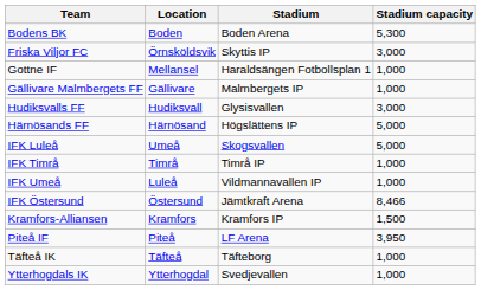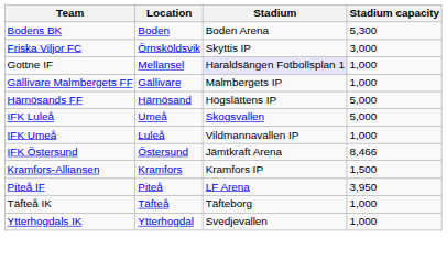 <table class="wikitable sortable" border="1">
 <tr>
 <th>Team</th>
 <th>Location</th>
 <th>Stadium</th>
 <th>Stadium capacity</th>
 </tr>
 <tr>
 <td><a href='#'>Bodens BK</a></td>
 <td><a href='#'>Boden</a></td>
 <td>Boden Arena</td>
 <td>5,300</td>
 </tr>
 <tr>
 <td><a href='#'>Friska Viljor FC</a></td>
 <td><a href='#'>Örnsköldsvik</a></td>
 <td>Skyttis IP</td>
 <td>3,000</td>
 </tr>
 <tr>
 <td>Gottne IF</td>
 <td><a href='#'>Mellansel</a></td>
-<td>Haraldsängen Fotbollsplan 1</td>
+<td style="background: lavender;">Haraldsängen Fotbollsplan 1</td>
 <td>1,000</td>
 </tr>
 <tr>
 <td><a href='#'>Gällivare Malmbergets FF</a></td>
 <td><a href='#'>Gällivare</a></td>
 <td>Malmbergets IP</td>
 <td>1,000</td>
-</tr>
-<tr>
-<td><a href='#'>Hudiksvalls FF</a></td>
-<td><a href='#'>Hudiksvall</a></td>
-<td>Glysisvallen</td>
-<td>3,000</td>
 </tr>
 <tr>
 <td><a href='#'>Härnösands FF</a></td>
 <td><a href='#'>Härnösand</a></td>
 <td>Högslättens IP</td>
 <td>5,000</td>
 </tr>
 <tr>
 <td><a href='#'>IFK Luleå</a></td>
 <td><a href='#'>Umeå</a></td>
 <td><a href='#'>Skogsvallen</a></td>
 <td>5,000</td>
-</tr>
-<tr>
-<td><a href='#'>IFK Timrå</a></td>
-<td><a href='#'>Timrå</a></td>
-<td>Timrå IP</td>
-<td>1,000</td>
 </tr>
 <tr>
 <td><a href='#'>IFK Umeå</a></td>
 <td><a href='#'>Luleå</a></td>
 <td>Vildmannavallen IP</td>
 <td>1,000</td>
 </tr>
 <tr>
 <td><a href='#'>IFK Östersund</a></td>
 <td><a href='#'>Östersund</a></td>
 <td>Jämtkraft Arena</td>
 <td>8,466</td>
 </tr>
 <tr>
 <td><a href='#'>Kramfors-Alliansen</a></td>
 <td><a href='#'>Kramfors</a></td>
 <td>Kramfors IP</td>
 <td>1,500</td>
 </tr>
 <tr>
 <td><a href='#'>Piteå IF</a></td>
 <td><a href='#'>Piteå</a></td>
 <td><a href='#'>LF Arena</a></td>
 <td>3,950</td>
 </tr>
 <tr>
 <td>Täfteå IK</td>
 <td><a href='#'>Täfteå</a></td>
 <td>Täfteborg</td>
 <td>1,000</td>
 </tr>
 <tr>
 <td><a href='#'>Ytterhogdals IK</a></td>
 <td><a href='#'>Ytterhogdal</a></td>
 <td>Svedjevallen</td>
 <td>1,000</td>
 </tr>
 </table>
